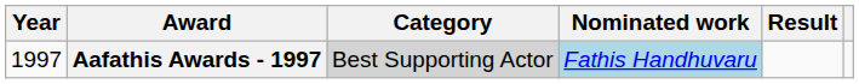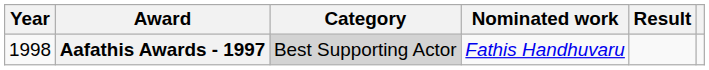 <table class="wikitable plainrowheaders sortable">
 <tr>
 <th scope="col">Year</th>
 <th scope="col">Award</th>
 <th scope="col">Category</th>
 <th scope="col">Nominated work</th>
 <th scope="col">Result</th>
 <th scope="col" class="unsortable"></th>
 </tr>
 <tr>
-<td>1997</td>
+<td>1998</td>
 <th scope="row">Aafathis Awards - 1997</th>
 <td style="background: lightgrey;">Best Supporting Actor</td>
-<td style="background: lightblue;"><em><a href='#'>Fathis Handhuvaru</a></em></td>
+<td><em><a href='#'>Fathis Handhuvaru</a></em></td>
 <td></td>
 <td style="text-align:center;"></td>
 </tr>
 </table>
